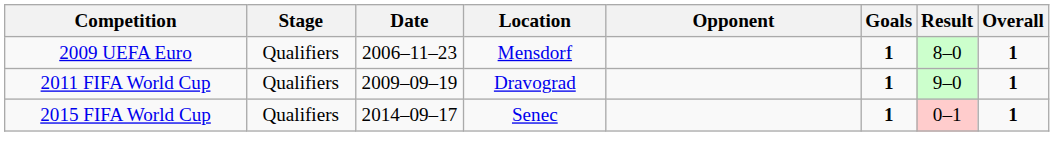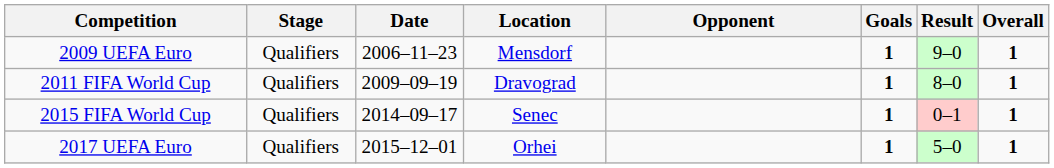 <table class="wikitable" style="font-size:90%">
 <tr>
 <th width=175px>Competition</th>
 <th width=75px>Stage</th>
 <th width=75px>Date</th>
 <th width=100px>Location</th>
 <th width=185px>Opponent</th>
 <th width=25px>Goals</th>
 <th width=25>Result</th>
 <th width=25px>Overall</th>
 </tr>
 <tr align=center>
 <td><a href='#'>2009 UEFA Euro</a></td>
 <td>Qualifiers</td>
 <td>2006–11–23</td>
 <td><a href='#'>Mensdorf</a></td>
 <td align=left></td>
 <td><strong>1</strong></td>
-<td bgcolor=#CCFFCC>8–0</td>
+<td bgcolor=#CCFFCC>9–0</td>
 <td><strong>1</strong></td>
 </tr>
 <tr align=center>
 <td><a href='#'>2011 FIFA World Cup</a></td>
 <td>Qualifiers</td>
 <td>2009–09–19</td>
 <td><a href='#'>Dravograd</a></td>
 <td align=left></td>
 <td><strong>1</strong></td>
-<td bgcolor=#CCFFCC>9–0</td>
+<td bgcolor=#CCFFCC>8–0</td>
 <td><strong>1</strong></td>
 </tr>
 <tr align=center>
 <td><a href='#'>2015 FIFA World Cup</a></td>
 <td>Qualifiers</td>
 <td>2014–09–17</td>
 <td><a href='#'>Senec</a></td>
 <td align=left></td>
 <td><strong>1</strong></td>
 <td bgcolor=#FFCCCC>0–1</td>
 <td><strong>1</strong></td>
 </tr>
+<tr align=center>
+<td><a href='#'>2017 UEFA Euro</a></td>
+<td>Qualifiers</td>
+<td>2015–12–01</td>
+<td><a href='#'>Orhei</a></td>
+<td align=left></td>
+<td><strong>1</strong></td>
+<td bgcolor=#CCFFCC>5–0</td>
+<td><strong>1</strong></td>
+</tr>
 </table>
